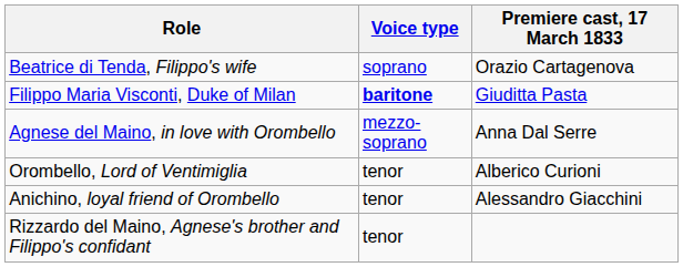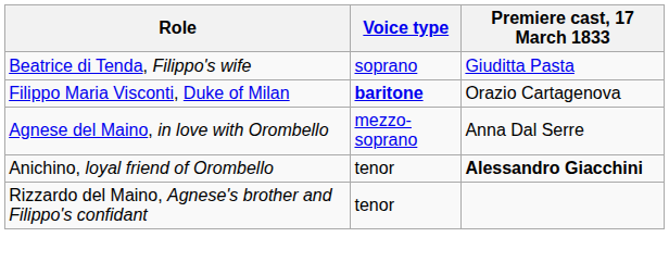 <table class="wikitable">
 <tr>
 <th>Role</th>
 <th><a href='#'>Voice type</a></th>
 <th>Premiere cast, 17 March 1833</th>
 </tr>
 <tr>
 <td><a href='#'>Beatrice di Tenda</a>, <em>Filippo's wife</em></td>
 <td><a href='#'>soprano</a></td>
-<td>Orazio Cartagenova</td>
+<td><a href='#'>Giuditta Pasta</a></td>
 </tr>
 <tr>
 <td><a href='#'>Filippo Maria Visconti</a>, <a href='#'>Duke of Milan</a></td>
 <td><strong><a href='#'>baritone</a></strong></td>
-<td><a href='#'>Giuditta Pasta</a></td>
+<td>Orazio Cartagenova</td>
 </tr>
 <tr>
 <td><a href='#'>Agnese del Maino</a>, <em>in love with Orombello</em></td>
 <td><a href='#'>mezzo-soprano</a></td>
 <td>Anna Dal Serre</td>
 </tr>
 <tr>
-<td>Orombello, <em>Lord of Ventimiglia</em></td>
-<td>tenor</td>
-<td>Alberico Curioni</td>
-</tr>
-<tr>
 <td>Anichino, <em>loyal friend of Orombello</em></td>
 <td>tenor</td>
-<td>Alessandro Giacchini</td>
+<td><strong>Alessandro Giacchini</strong></td>
 </tr>
 <tr>
 <td>Rizzardo del Maino, <em>Agnese's brother and Filippo's confidant</em></td>
 <td>tenor</td>
 <td></td>
 </tr>
 </table>
